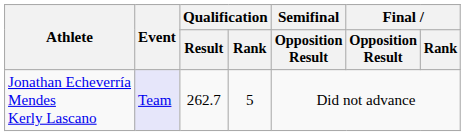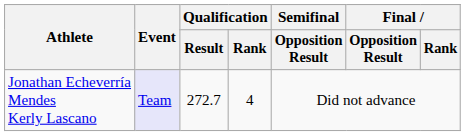 <table class="wikitable" style="font-size:90%">
 <tr>
 <th rowspan=2>Athlete</th>
 <th rowspan=2>Event</th>
 <th colspan=2>Qualification</th>
 <th colspan=1>Semifinal</th>
 <th colspan=2>Final / </th>
 </tr>
 <tr style="font-size:95%">
 <th>Result</th>
 <th>Rank</th>
 <th>Opposition<br>Result</th>
 <th>Opposition<br>Result</th>
 <th>Rank</th>
 </tr>
 <tr align=center>
 <td align=left><a href='#'>Jonathan Echeverría</a><br><a href='#'> Mendes</a><br><a href='#'>Kerly Lascano</a></td>
 <td align=left style="background: lavender;"><a href='#'>Team</a></td>
-<td>262.7</td>
-<td>5</td>
+<td>272.7</td>
+<td>4</td>
 <td colspan=3>Did not advance</td>
 </tr>
 </table>
